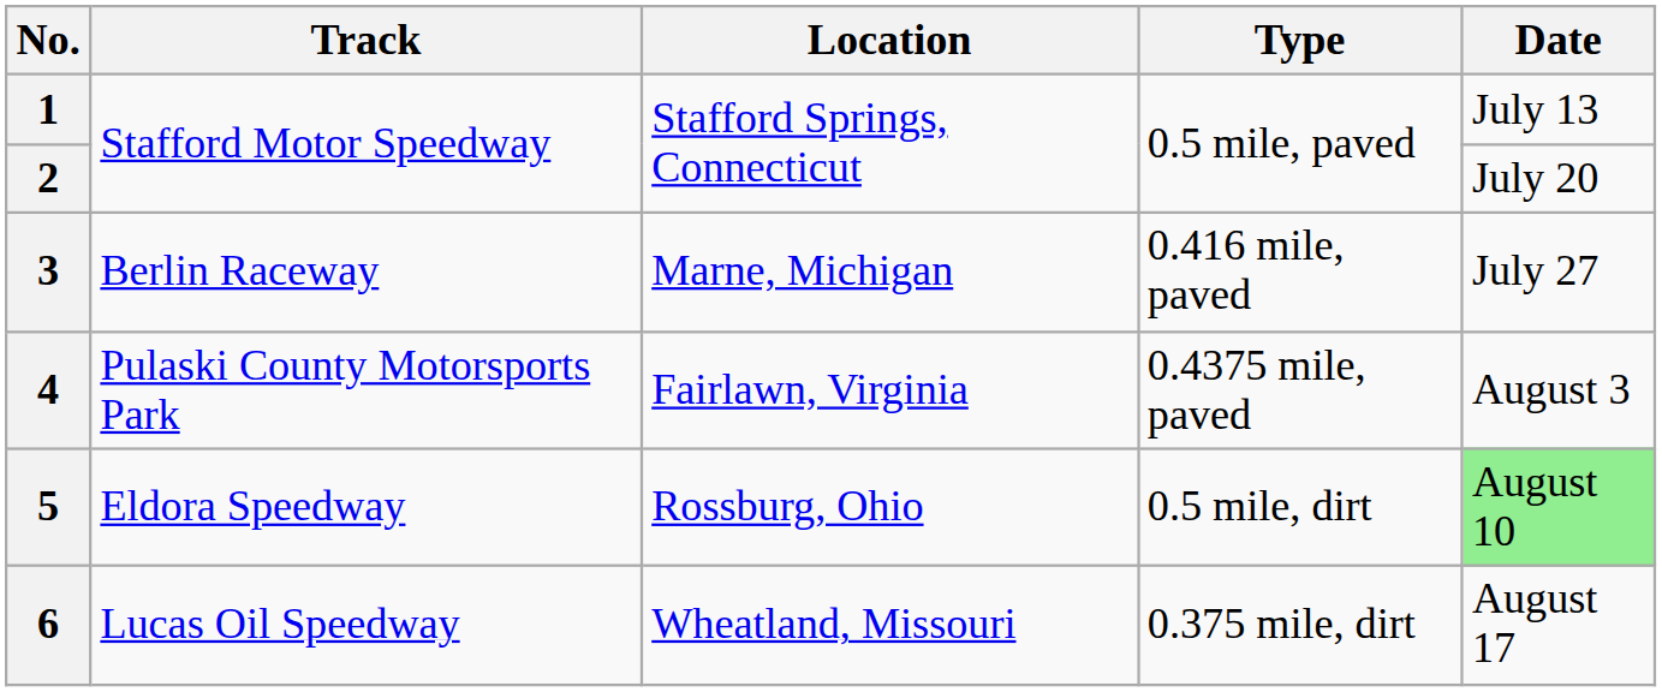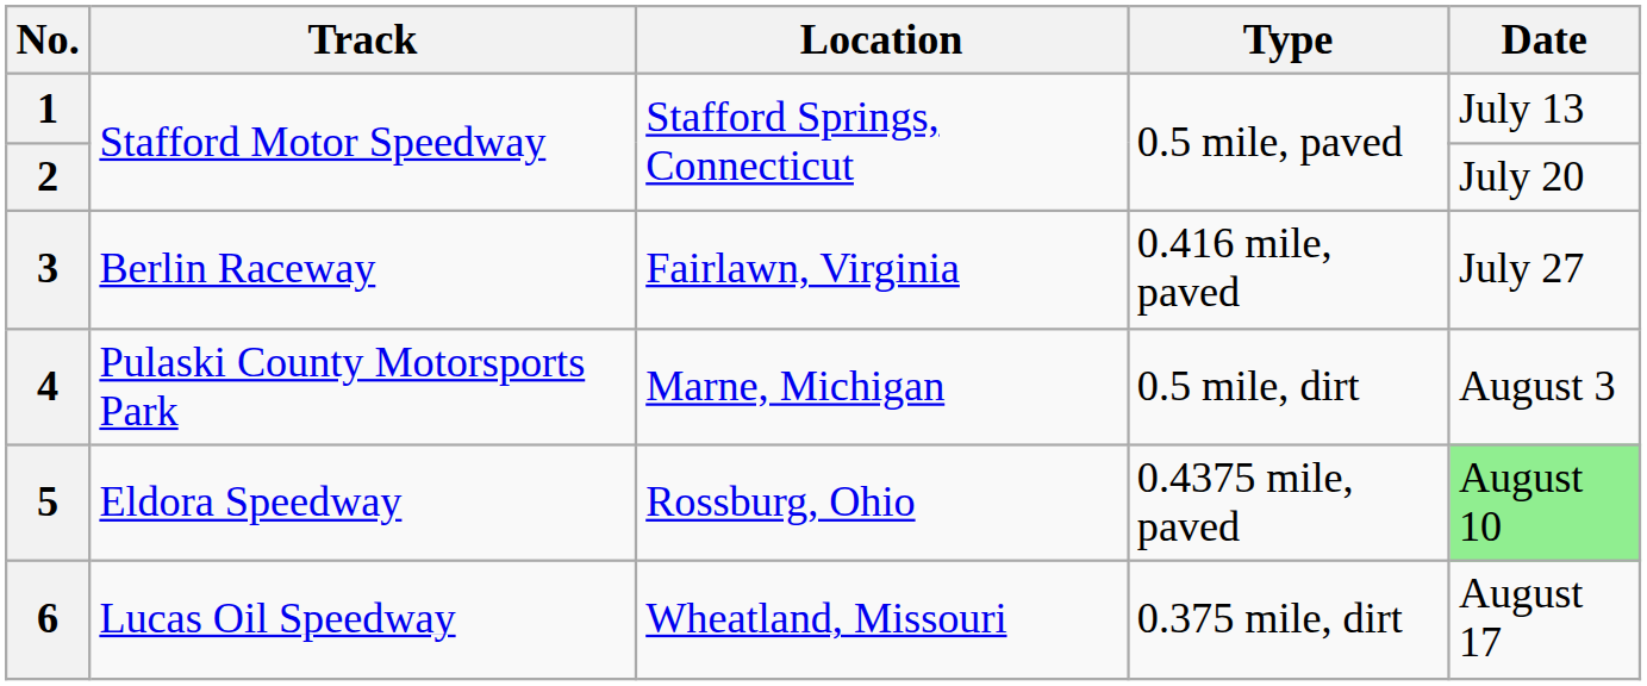 <table class="wikitable">
 <tr>
 <th>No.</th>
 <th>Track</th>
 <th>Location</th>
 <th>Type</th>
 <th>Date</th>
 </tr>
 <tr>
 <th>1</th>
 <td rowspan="2"><a href='#'>Stafford Motor Speedway</a></td>
 <td rowspan="2"><a href='#'>Stafford Springs, Connecticut</a></td>
 <td rowspan="2">0.5 mile, paved</td>
 <td>July 13</td>
 </tr>
 <tr>
 <th>2</th>
 <td>July 20</td>
 </tr>
 <tr>
 <th>3</th>
 <td><a href='#'>Berlin Raceway</a></td>
-<td><a href='#'>Marne, Michigan</a></td>
+<td><a href='#'>Fairlawn, Virginia</a></td>
 <td>0.416 mile, paved</td>
 <td>July 27</td>
 </tr>
 <tr>
 <th>4</th>
 <td><a href='#'>Pulaski County Motorsports Park</a></td>
-<td><a href='#'>Fairlawn, Virginia</a></td>
-<td>0.4375 mile, paved</td>
+<td><a href='#'>Marne, Michigan</a></td>
+<td>0.5 mile, dirt</td>
 <td>August 3</td>
 </tr>
 <tr>
 <th>5</th>
 <td><a href='#'>Eldora Speedway</a></td>
 <td><a href='#'>Rossburg, Ohio</a></td>
-<td>0.5 mile, dirt</td>
+<td>0.4375 mile, paved</td>
 <td style="background: lightgreen;">August 10</td>
 </tr>
 <tr>
 <th>6</th>
 <td><a href='#'>Lucas Oil Speedway</a></td>
 <td><a href='#'>Wheatland, Missouri</a></td>
 <td>0.375 mile, dirt</td>
 <td>August 17</td>
 </tr>
 </table>
